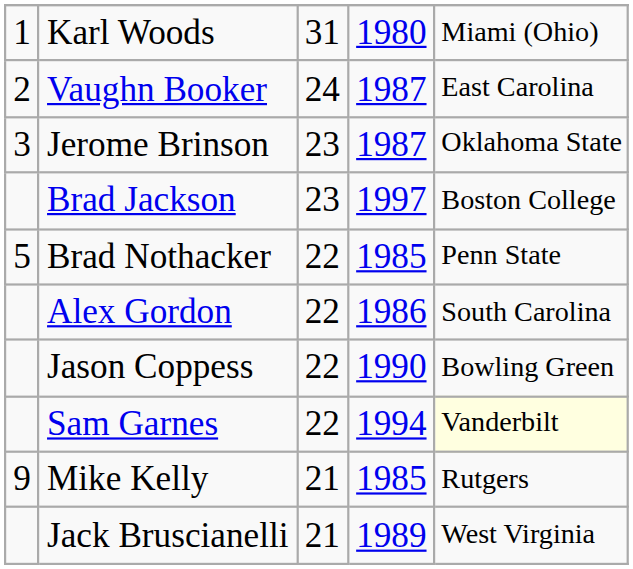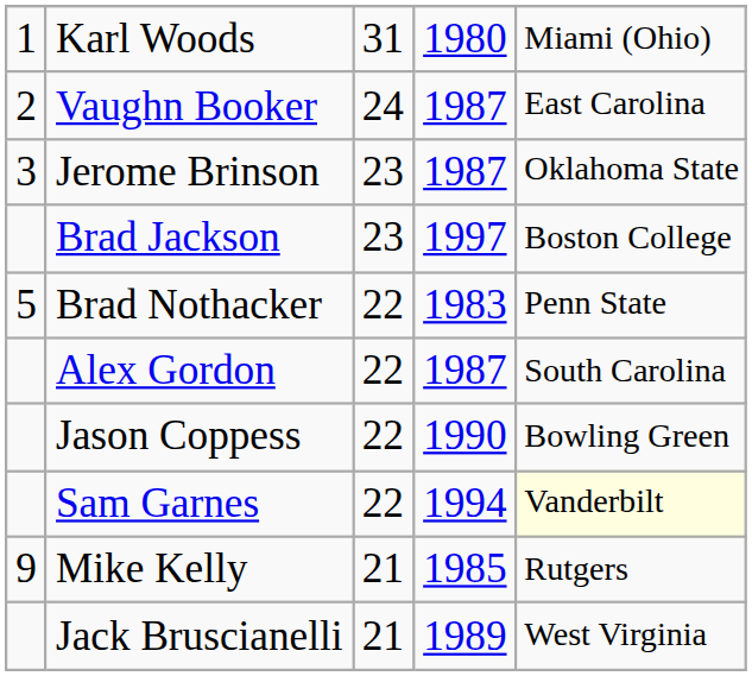 <table class="wikitable">
 <tr>
 </tr>
 <tr>
 <td>1</td>
 <td>Karl Woods</td>
 <td>31</td>
 <td><a href='#'>1980</a></td>
 <td style="font-size:80%;">Miami (Ohio)</td>
 </tr>
 <tr>
 <td>2</td>
 <td><a href='#'>Vaughn Booker</a></td>
 <td>24</td>
 <td><a href='#'>1987</a></td>
 <td style="font-size:80%;">East Carolina</td>
 </tr>
 <tr>
 <td>3</td>
 <td>Jerome Brinson</td>
 <td>23</td>
 <td><a href='#'>1987</a></td>
 <td style="font-size:80%;">Oklahoma State</td>
 </tr>
 <tr>
 <td></td>
 <td><a href='#'>Brad Jackson</a></td>
 <td>23</td>
 <td><a href='#'>1997</a></td>
 <td style="font-size:80%;">Boston College</td>
 </tr>
 <tr>
 <td>5</td>
 <td>Brad Nothacker</td>
 <td>22</td>
-<td><a href='#'>1985</a></td>
+<td><a href='#'>1983</a></td>
 <td style="font-size:80%;">Penn State</td>
 </tr>
 <tr>
 <td></td>
 <td><a href='#'>Alex Gordon</a></td>
 <td>22</td>
-<td><a href='#'>1986</a></td>
+<td><a href='#'>1987</a></td>
 <td style="font-size:80%;">South Carolina</td>
 </tr>
 <tr>
 <td></td>
 <td>Jason Coppess</td>
 <td>22</td>
 <td><a href='#'>1990</a></td>
 <td style="font-size:80%;">Bowling Green</td>
 </tr>
 <tr>
 <td></td>
 <td><a href='#'>Sam Garnes</a></td>
 <td>22</td>
 <td><a href='#'>1994</a></td>
 <td style="background: lightyellow; font-size:80%;">Vanderbilt</td>
 </tr>
 <tr>
 <td>9</td>
 <td>Mike Kelly</td>
 <td>21</td>
 <td><a href='#'>1985</a></td>
 <td style="font-size:80%;">Rutgers</td>
 </tr>
 <tr>
 <td></td>
 <td>Jack Bruscianelli</td>
 <td>21</td>
 <td><a href='#'>1989</a></td>
 <td style="font-size:80%;">West Virginia</td>
 </tr>
 </table>
